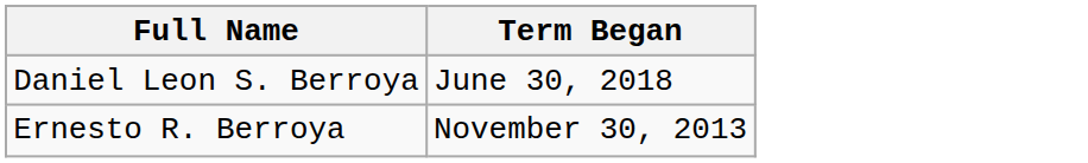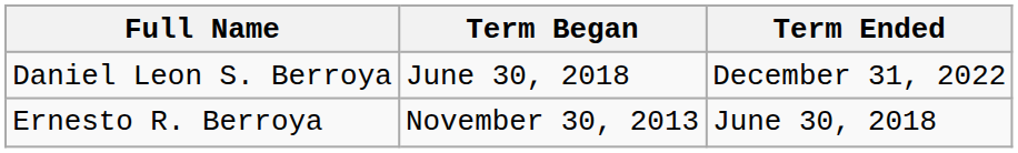 <table class=wikitable>
 <tr>
 <th>Full Name</th>
 <th>Term Began</th>
+<th>Term Ended</th>
 </tr>
 <tr>
 <td>Daniel Leon S. Berroya</td>
 <td>June 30, 2018</td>
+<td>December 31, 2022</td>
 </tr>
 <tr>
 <td>Ernesto R. Berroya</td>
 <td>November 30, 2013</td>
+<td>June 30, 2018</td>
 </tr>
 </table>
